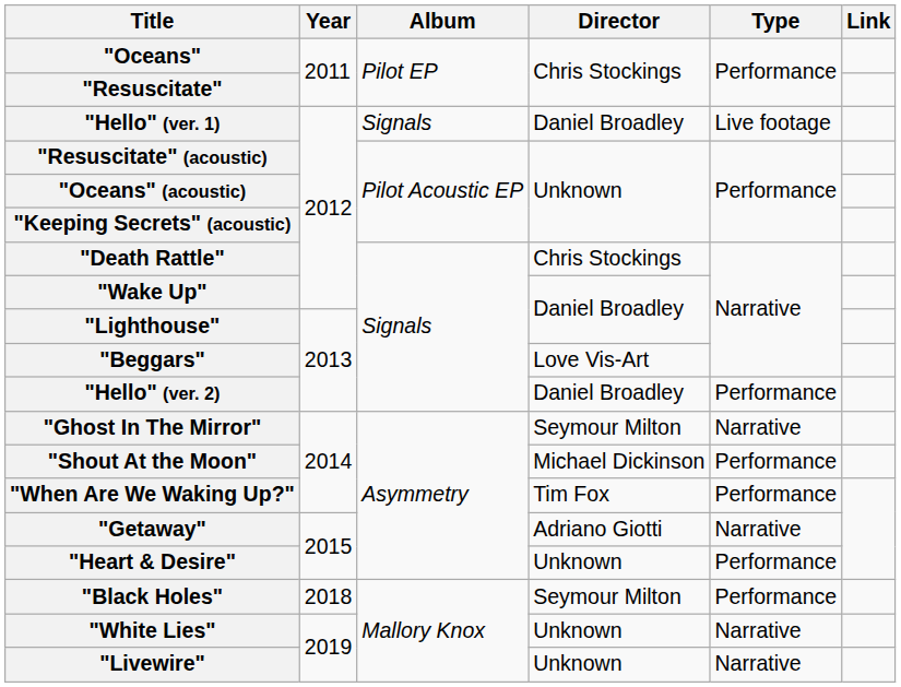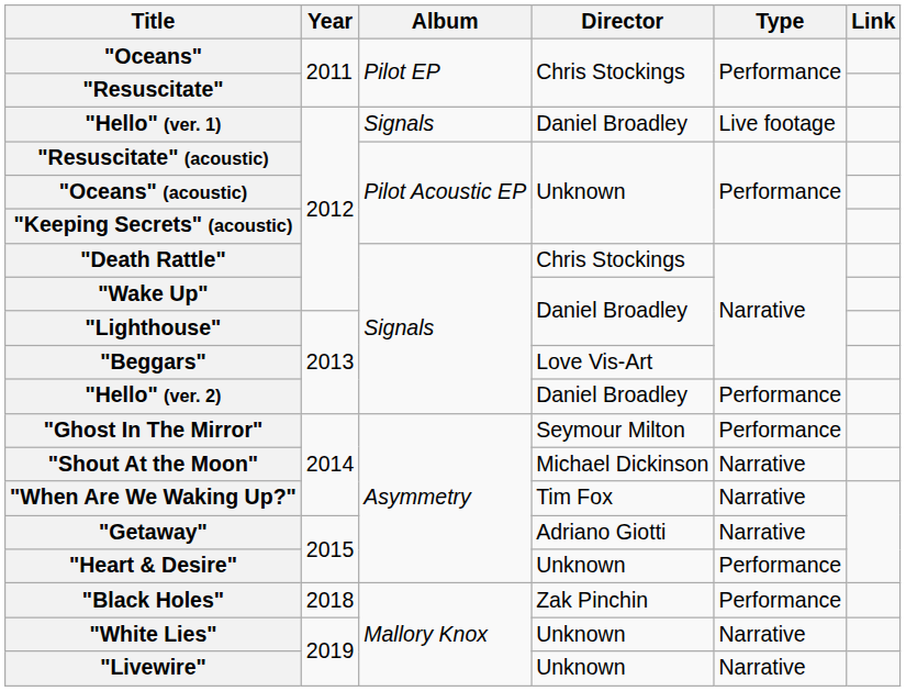 <table class="wikitable plainrowheaders">
 <tr>
 <th>Title</th>
 <th>Year</th>
 <th>Album</th>
 <th>Director</th>
 <th>Type</th>
 <th>Link</th>
 </tr>
 <tr>
 <th scope="row">"Oceans"</th>
 <td rowspan=2>2011</td>
 <td rowspan=2><em>Pilot EP</em></td>
 <td rowspan=2>Chris Stockings</td>
 <td rowspan=2>Performance</td>
 <td></td>
 </tr>
 <tr>
 <th scope="row">"Resuscitate"</th>
 <td></td>
 </tr>
 <tr>
 <th scope="row">"Hello" <small>(ver. 1)</small></th>
 <td rowspan=6>2012</td>
 <td><em>Signals</em></td>
 <td>Daniel Broadley</td>
 <td>Live footage</td>
 <td></td>
 </tr>
 <tr>
 <th scope="row">"Resuscitate" <small>(acoustic)</small></th>
 <td rowspan=3><em>Pilot Acoustic EP</em></td>
 <td rowspan=3>Unknown</td>
 <td rowspan=3>Performance</td>
 <td></td>
 </tr>
 <tr>
 <th scope="row">"Oceans" <small>(acoustic)</small></th>
 <td></td>
 </tr>
 <tr>
 <th scope="row">"Keeping Secrets" <small>(acoustic)</small></th>
 <td></td>
 </tr>
 <tr>
 <th scope="row">"Death Rattle"</th>
 <td rowspan=5><em>Signals</em></td>
 <td>Chris Stockings</td>
 <td rowspan=4>Narrative</td>
 <td></td>
 </tr>
 <tr>
 <th scope="row">"Wake Up"</th>
 <td rowspan=2>Daniel Broadley</td>
 <td></td>
 </tr>
 <tr>
 <th scope="row">"Lighthouse"</th>
 <td rowspan=3>2013</td>
 <td></td>
 </tr>
 <tr>
 <th scope="row">"Beggars"</th>
 <td>Love Vis-Art</td>
 <td></td>
 </tr>
 <tr>
 <th scope="row">"Hello" <small>(ver. 2)</small></th>
 <td>Daniel Broadley</td>
 <td>Performance</td>
 <td></td>
 </tr>
 <tr>
 <th scope="row">"Ghost In The Mirror"</th>
 <td rowspan=3>2014</td>
 <td rowspan=5><em>Asymmetry</em></td>
 <td>Seymour Milton</td>
-<td>Narrative</td>
+<td>Performance</td>
 <td></td>
 </tr>
 <tr>
 <th scope="row">"Shout At the Moon"</th>
 <td>Michael Dickinson</td>
-<td>Performance</td>
+<td>Narrative</td>
 <td></td>
 </tr>
 <tr>
 <th scope="row">"When Are We Waking Up?"</th>
 <td>Tim Fox</td>
-<td>Performance</td>
+<td>Narrative</td>
 </tr>
 <tr>
 <th scope="row">"Getaway"</th>
 <td rowspan=2>2015</td>
 <td>Adriano Giotti</td>
 <td>Narrative</td>
 </tr>
 <tr>
 <th scope="row">"Heart & Desire"</th>
 <td>Unknown</td>
 <td>Performance</td>
 </tr>
 <tr>
 <th scope="row">"Black Holes"</th>
 <td>2018</td>
 <td rowspan="3"><em>Mallory Knox</em></td>
-<td>Seymour Milton</td>
+<td>Zak Pinchin</td>
 <td>Performance</td>
 <td></td>
 </tr>
 <tr>
 <th scope="row">"White Lies"</th>
 <td rowspan="2">2019</td>
 <td>Unknown</td>
 <td>Narrative</td>
 <td></td>
 </tr>
 <tr>
 <th scope="row">"Livewire"</th>
 <td>Unknown</td>
 <td>Narrative</td>
 <td></td>
 </tr>
 </table>
